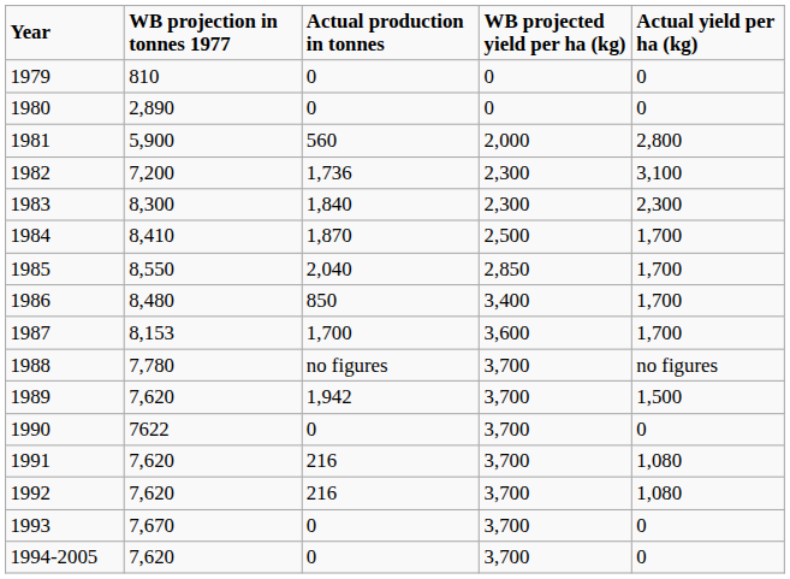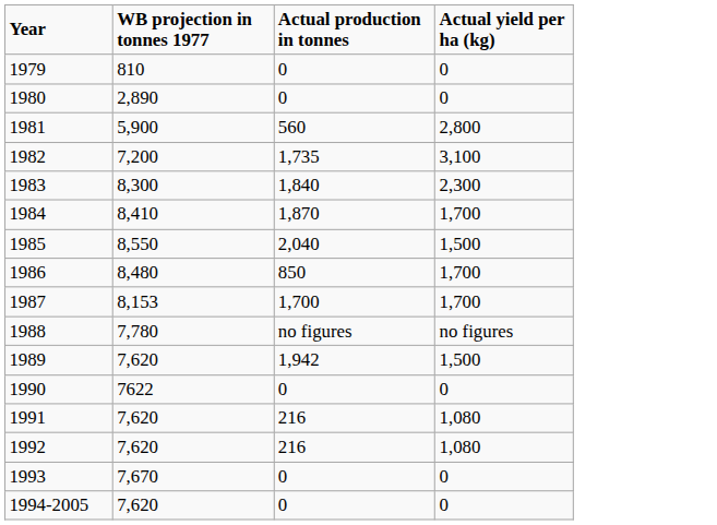 <table class="wikitable">
 <tr>
 <td style="width: 65pt;"><strong>Year</strong></td>
 <td style="width: 100pt;"><strong>WB projection in tonnes 1977</strong> </td>
 <td style="width: 100pt;"><strong>Actual production in tonnes</strong></td>
-<td style="width: 85pt;"><strong>WB projected yield per ha (kg)</strong> </td>
 <td style="width: 85pt;"><strong>Actual yield per ha (kg)</strong></td>
 </tr>
 <tr>
 <td>1979</td>
 <td>810</td>
-<td>0</td>
 <td>0</td>
 <td>0</td>
 </tr>
 <tr>
 <td>1980</td>
 <td>2,890</td>
 <td>0</td>
 <td>0</td>
-<td>0</td>
 </tr>
 <tr>
 <td>1981</td>
 <td>5,900</td>
 <td>560</td>
-<td>2,000</td>
 <td>2,800 </td>
 </tr>
 <tr>
 <td>1982</td>
 <td>7,200</td>
-<td>1,736</td>
-<td>2,300</td>
+<td>1,735</td>
 <td>3,100</td>
 </tr>
 <tr>
 <td>1983</td>
 <td>8,300</td>
 <td>1,840</td>
-<td>2,300 </td>
 <td>2,300</td>
 </tr>
 <tr>
 <td>1984</td>
 <td>8,410</td>
 <td>1,870</td>
-<td>2,500</td>
 <td>1,700</td>
 </tr>
 <tr>
 <td>1985</td>
 <td>8,550</td>
 <td>2,040</td>
-<td>2,850</td>
-<td>1,700</td>
+<td>1,500</td>
 </tr>
 <tr>
 <td>1986</td>
 <td>8,480</td>
 <td>850</td>
-<td>3,400</td>
 <td>1,700</td>
 </tr>
 <tr>
 <td>1987</td>
 <td>8,153</td>
 <td>1,700</td>
-<td>3,600</td>
 <td>1,700</td>
 </tr>
 <tr>
 <td>1988</td>
 <td>7,780</td>
 <td>no figures</td>
-<td>3,700</td>
 <td>no figures</td>
 </tr>
 <tr>
 <td>1989</td>
 <td>7,620</td>
 <td>1,942</td>
-<td>3,700</td>
 <td>1,500</td>
 </tr>
 <tr>
 <td>1990 </td>
 <td>7622</td>
 <td>0</td>
-<td>3,700</td>
 <td>0</td>
 </tr>
 <tr>
 <td>1991 </td>
 <td>7,620</td>
 <td>216</td>
-<td>3,700</td>
 <td>1,080</td>
 </tr>
 <tr>
 <td>1992</td>
 <td>7,620</td>
 <td>216</td>
-<td>3,700</td>
 <td>1,080</td>
 </tr>
 <tr>
 <td>1993 </td>
 <td>7,670</td>
 <td>0</td>
-<td>3,700</td>
 <td>0</td>
 </tr>
 <tr>
 <td>1994-2005 </td>
 <td>7,620</td>
 <td>0</td>
-<td>3,700</td>
 <td>0</td>
 </tr>
 </table>
